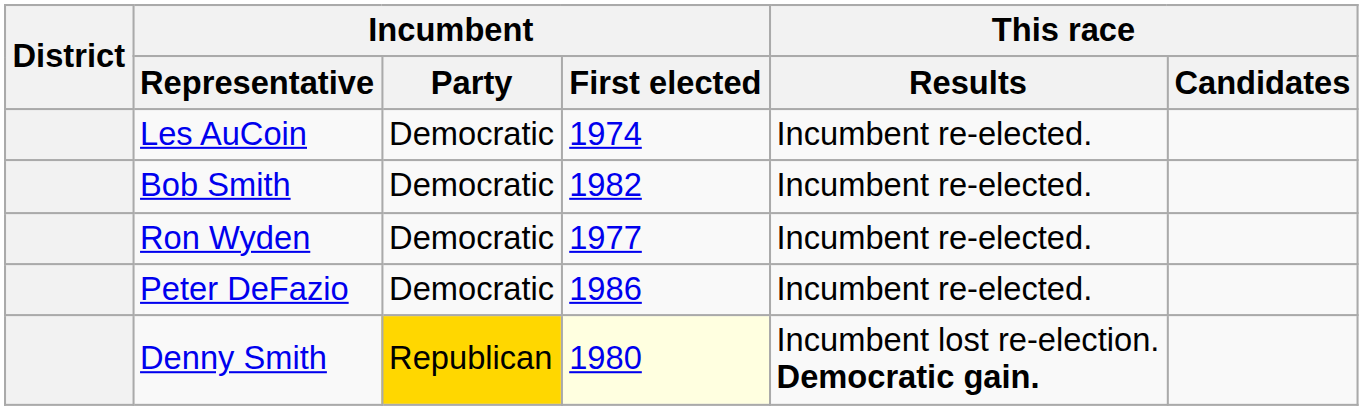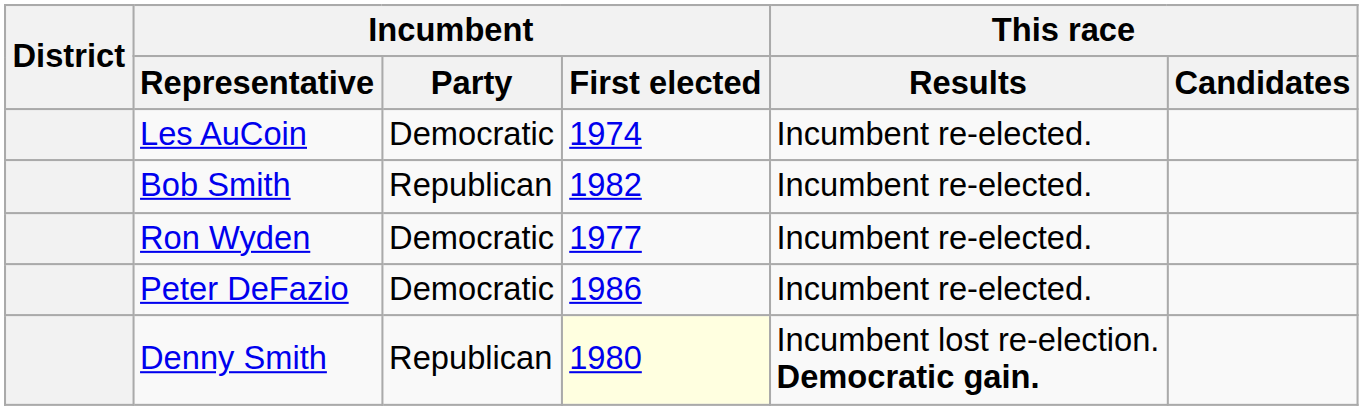 <table class=wikitable>
 <tr>
 <th rowspan=2>District</th>
 <th colspan=3>Incumbent</th>
 <th colspan=2>This race</th>
 </tr>
 <tr>
 <th>Representative</th>
 <th>Party</th>
 <th>First elected</th>
 <th>Results</th>
 <th>Candidates</th>
 </tr>
 <tr>
 <th></th>
 <td><a href='#'>Les AuCoin</a></td>
 <td>Democratic</td>
 <td><a href='#'>1974</a></td>
 <td>Incumbent re-elected.</td>
 <td nowrap></td>
 </tr>
 <tr>
 <th></th>
 <td><a href='#'>Bob Smith</a></td>
-<td>Democratic</td>
+<td>Republican</td>
 <td><a href='#'>1982</a></td>
 <td>Incumbent re-elected.</td>
 <td nowrap></td>
 </tr>
 <tr>
 <th></th>
 <td><a href='#'>Ron Wyden</a></td>
 <td>Democratic</td>
 <td><a href='#'>1977</a></td>
 <td>Incumbent re-elected.</td>
 <td nowrap></td>
 </tr>
 <tr>
 <th></th>
 <td><a href='#'>Peter DeFazio</a></td>
 <td>Democratic</td>
 <td><a href='#'>1986</a></td>
 <td>Incumbent re-elected.</td>
 <td nowrap></td>
 </tr>
 <tr>
 <th></th>
 <td><a href='#'>Denny Smith</a></td>
-<td style="background: gold;">Republican</td>
+<td>Republican</td>
 <td style="background: lightyellow;"><a href='#'>1980</a></td>
 <td>Incumbent lost re-election.<br><strong>Democratic gain.</strong></td>
 <td nowrap></td>
 </tr>
 </table>
